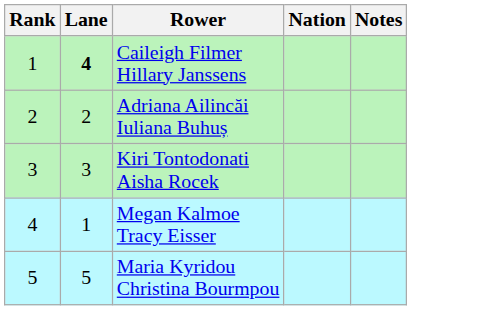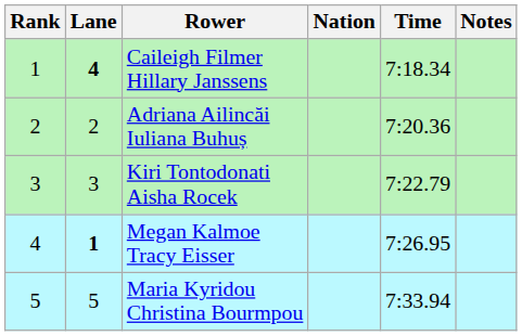 <table class="wikitable sortable" style="text-align:center">
 <tr>
 <th>Rank</th>
 <th>Lane</th>
 <th>Rower</th>
 <th>Nation</th>
+<th>Time</th>
 <th>Notes</th>
 </tr>
 <tr bgcolor=bbf3bb>
 <td>1</td>
 <td><strong>4</strong></td>
 <td align=left><a href='#'>Caileigh Filmer</a><br><a href='#'>Hillary Janssens</a></td>
 <td align=left></td>
+<td>7:18.34</td>
 <td></td>
 </tr>
 <tr bgcolor=bbf3bb>
 <td>2</td>
 <td>2</td>
 <td align=left><a href='#'>Adriana Ailincăi</a><br><a href='#'>Iuliana Buhuș</a></td>
 <td align=left></td>
+<td>7:20.36</td>
 <td></td>
 </tr>
 <tr bgcolor=bbf3bb>
 <td>3</td>
 <td>3</td>
 <td align=left><a href='#'>Kiri Tontodonati</a><br><a href='#'>Aisha Rocek</a></td>
 <td align=left></td>
+<td>7:22.79</td>
 <td></td>
 </tr>
 <tr bgcolor=bbf9ff>
 <td>4</td>
-<td>1</td>
+<td><strong>1</strong></td>
 <td align=left><a href='#'>Megan Kalmoe</a><br><a href='#'>Tracy Eisser</a></td>
 <td align=left></td>
+<td>7:26.95</td>
 <td></td>
 </tr>
 <tr bgcolor=bbf9ff>
 <td>5</td>
 <td>5</td>
 <td align=left><a href='#'>Maria Kyridou</a><br><a href='#'>Christina Bourmpou</a></td>
 <td align=left></td>
+<td>7:33.94</td>
 <td></td>
 </tr>
 </table>
